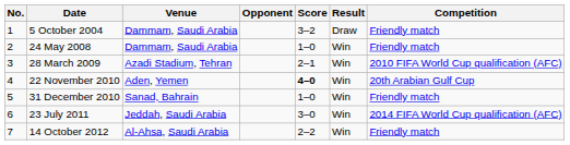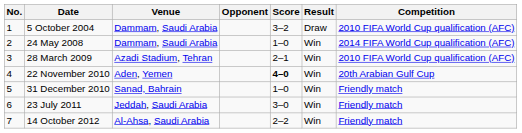 <table class="wikitable">
 <tr>
 <th>No.</th>
 <th>Date</th>
 <th>Venue</th>
 <th>Opponent</th>
 <th>Score</th>
 <th>Result</th>
 <th>Competition</th>
 </tr>
 <tr>
 <td>1</td>
 <td>5 October 2004</td>
 <td><a href='#'>Dammam</a>, <a href='#'>Saudi Arabia</a></td>
 <td></td>
 <td>3–2</td>
 <td>Draw</td>
-<td><a href='#'>Friendly match</a></td>
+<td><a href='#'>2010 FIFA World Cup qualification (AFC)</a></td>
 </tr>
 <tr>
 <td>2</td>
 <td>24 May 2008</td>
 <td><a href='#'>Dammam</a>, <a href='#'>Saudi Arabia</a></td>
 <td></td>
 <td>1–0</td>
 <td>Win</td>
-<td><a href='#'>Friendly match</a></td>
+<td><a href='#'>2014 FIFA World Cup qualification (AFC)</a></td>
 </tr>
 <tr>
 <td>3</td>
 <td>28 March 2009</td>
 <td><a href='#'>Azadi Stadium</a>, <a href='#'>Tehran</a></td>
 <td></td>
 <td>2–1</td>
 <td>Win</td>
 <td><a href='#'>2010 FIFA World Cup qualification (AFC)</a></td>
 </tr>
 <tr>
 <td>4</td>
 <td>22 November 2010</td>
 <td><a href='#'>Aden</a>, <a href='#'>Yemen</a></td>
 <td></td>
 <td><strong>4–0</strong></td>
 <td>Win</td>
 <td><a href='#'>20th Arabian Gulf Cup</a></td>
 </tr>
 <tr>
 <td>5</td>
 <td>31 December 2010</td>
 <td><a href='#'>Sanad, Bahrain</a></td>
 <td></td>
 <td>1–0</td>
 <td>Win</td>
 <td><a href='#'>Friendly match</a></td>
 </tr>
 <tr>
 <td>6</td>
 <td>23 July 2011</td>
 <td><a href='#'>Jeddah</a>, <a href='#'>Saudi Arabia</a></td>
 <td></td>
 <td>3–0</td>
 <td>Win</td>
-<td><a href='#'>2014 FIFA World Cup qualification (AFC)</a></td>
+<td><a href='#'>Friendly match</a></td>
 </tr>
 <tr>
 <td>7</td>
 <td>14 October 2012</td>
 <td><a href='#'>Al-Ahsa</a>, <a href='#'>Saudi Arabia</a></td>
 <td></td>
 <td>2–2</td>
 <td>Win</td>
 <td><a href='#'>Friendly match</a></td>
 </tr>
 </table>
